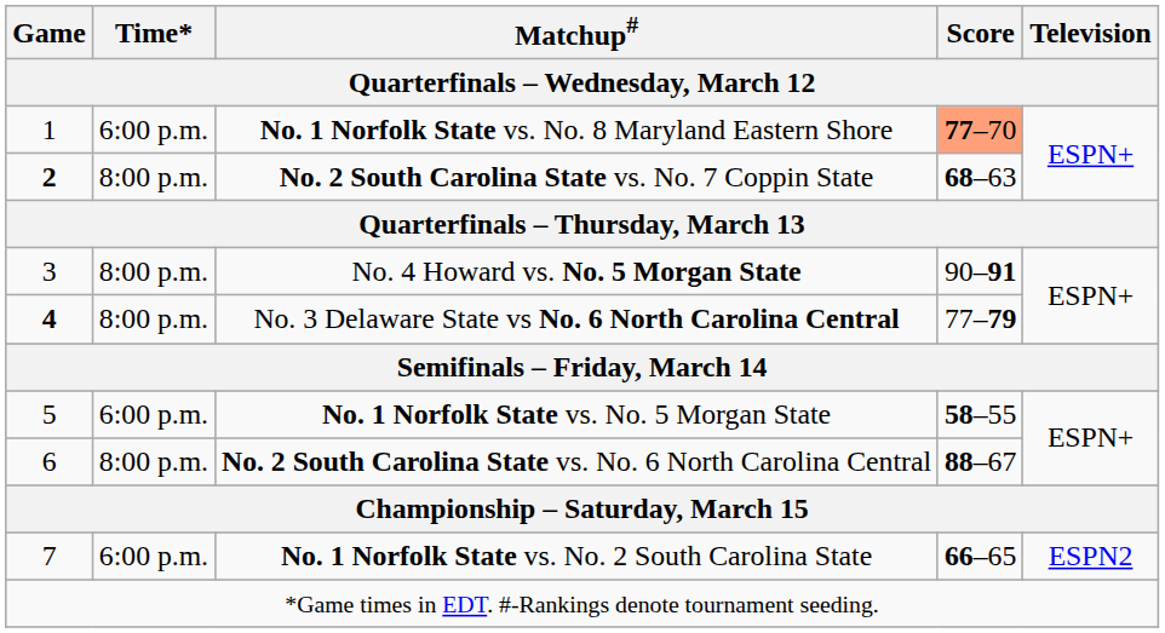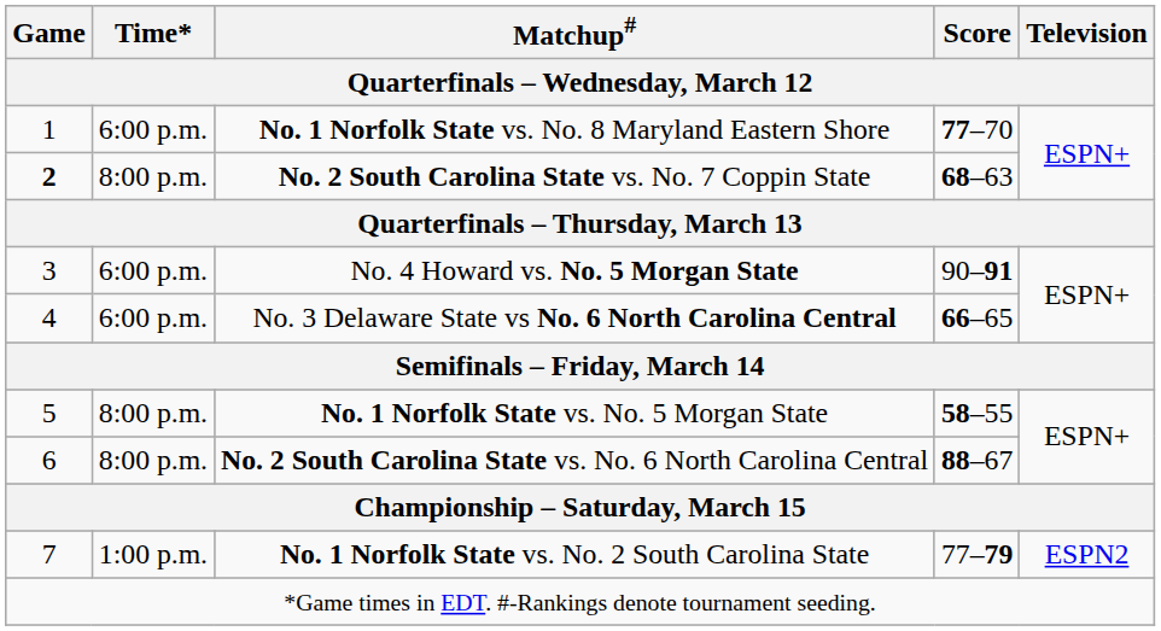 <table class="wikitable" style="font-size: 95%;text-align:center">
 <tr>
 <th>Game</th>
 <th>Time*</th>
 <th>Matchup<sup>#</sup></th>
 <th>Score</th>
 <th>Television</th>
 </tr>
 <tr>
 <th colspan="6">Quarterfinals – Wednesday, March 12</th>
 </tr>
 <tr>
 <td>1</td>
 <td>6:00 p.m.</td>
 <td><strong>No. 1 Norfolk State</strong> vs. No. 8 Maryland Eastern Shore</td>
-<td style="background: lightsalmon;"><strong>77</strong>–70</td>
+<td><strong>77</strong>–70</td>
 <td rowspan="2"><a href='#'>ESPN+</a></td>
 </tr>
 <tr>
 <td><strong>2</strong></td>
 <td>8:00 p.m.</td>
 <td><strong>No. 2 South Carolina State</strong> vs. No. 7 Coppin State</td>
 <td><strong>68</strong>–63</td>
 </tr>
 <tr>
 <th colspan="6">Quarterfinals – Thursday, March 13</th>
 </tr>
 <tr>
 <td>3</td>
-<td>8:00 p.m.</td>
+<td>6:00 p.m.</td>
 <td>No. 4 Howard vs. <strong>No. 5 Morgan State</strong></td>
 <td>90–<strong>91</strong></td>
 <td rowspan="2">ESPN+</td>
 </tr>
 <tr>
-<td><strong>4</strong></td>
-<td>8:00 p.m.</td>
+<td>4</td>
+<td>6:00 p.m.</td>
 <td>No. 3 Delaware State vs <strong>No. 6 North Carolina Central</strong></td>
-<td>77–<strong>79</strong></td>
+<td><strong>66</strong>–65</td>
 </tr>
 <tr>
 <th colspan="6">Semifinals – Friday, March 14</th>
 </tr>
 <tr>
 <td>5</td>
-<td>6:00 p.m.</td>
+<td>8:00 p.m.</td>
 <td><strong>No. 1 Norfolk State</strong> vs. No. 5 Morgan State</td>
 <td><strong>58</strong>–55</td>
 <td rowspan="2">ESPN+</td>
 </tr>
 <tr>
 <td>6</td>
 <td>8:00 p.m.</td>
 <td><strong>No. 2 South Carolina State</strong> vs. No. 6 North Carolina Central</td>
 <td><strong>88</strong>–67</td>
 </tr>
 <tr>
 <th colspan="6">Championship – Saturday, March 15</th>
 </tr>
 <tr>
 <td>7</td>
-<td>6:00 p.m.</td>
+<td>1:00 p.m.</td>
 <td><strong>No. 1 Norfolk State</strong> vs. No. 2 South Carolina State</td>
-<td><strong>66</strong>–65</td>
+<td>77–<strong>79</strong></td>
 <td rowspan="1"><a href='#'>ESPN2</a></td>
 </tr>
 <tr>
 <td colspan="6"><small>*Game times in <a href='#'>EDT</a>. #-Rankings denote tournament seeding.</small></td>
 </tr>
 </table>
